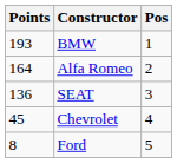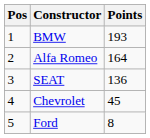 <table class="wikitable" style="font-size: 95%;">
 <tr>
+<th>Pos</th>
+<th>Constructor</th>
 <th>Points</th>
-<th>Constructor</th>
-<th>Pos</th>
 </tr>
 <tr>
+<td>1</td>
+<td> <a href='#'>BMW</a></td>
 <td>193</td>
-<td> <a href='#'>BMW</a></td>
-<td>1</td>
 </tr>
 <tr>
+<td>2</td>
+<td> <a href='#'>Alfa Romeo</a></td>
 <td>164</td>
-<td> <a href='#'>Alfa Romeo</a></td>
-<td>2</td>
 </tr>
 <tr>
+<td>3</td>
+<td> <a href='#'>SEAT</a></td>
 <td>136</td>
-<td> <a href='#'>SEAT</a></td>
-<td>3</td>
 </tr>
 <tr>
+<td>4</td>
+<td> <a href='#'>Chevrolet</a></td>
 <td>45</td>
-<td> <a href='#'>Chevrolet</a></td>
-<td>4</td>
 </tr>
 <tr>
+<td>5</td>
+<td> <a href='#'>Ford</a></td>
 <td>8</td>
-<td> <a href='#'>Ford</a></td>
-<td>5</td>
 </tr>
 </table>
